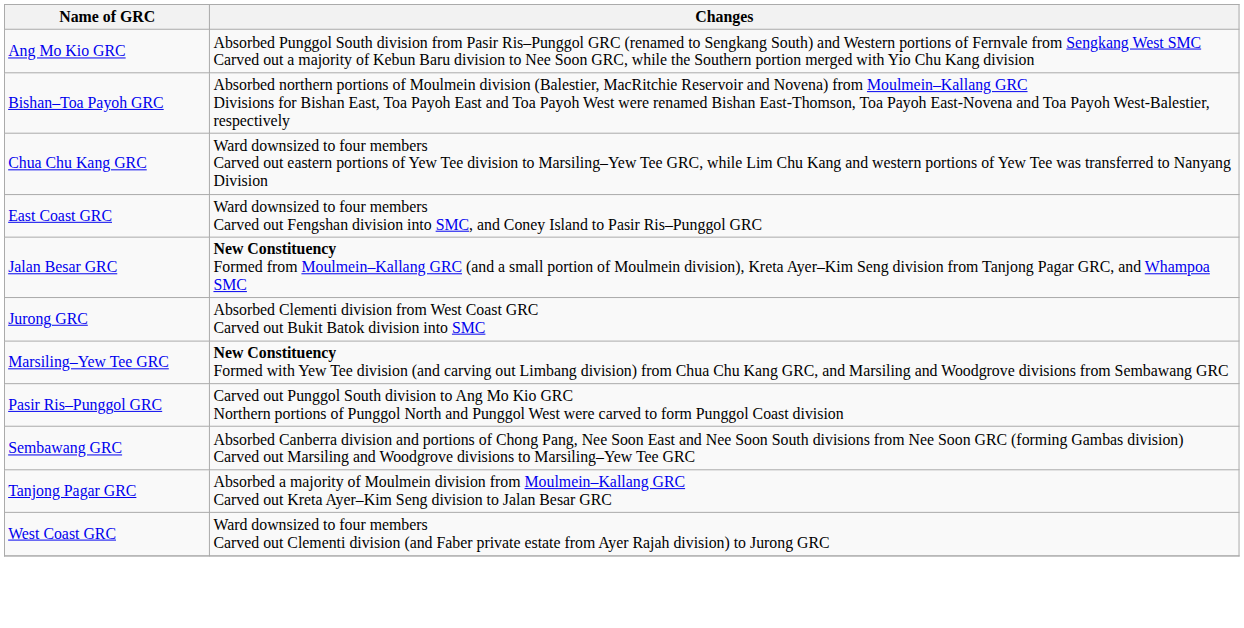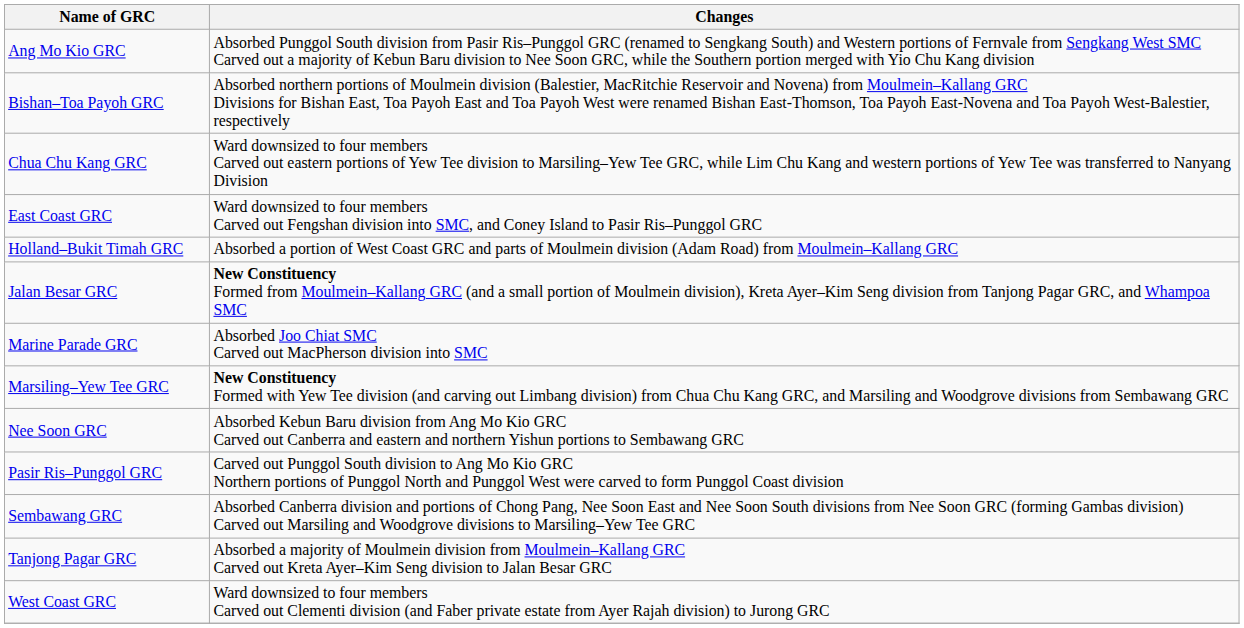 <table class="wikitable">
 <tr>
 <th style="width:200px;">Name of GRC</th>
 <th>Changes</th>
 </tr>
 <tr>
 <td><a href='#'>Ang Mo Kio GRC</a></td>
 <td>Absorbed Punggol South division from Pasir Ris–Punggol GRC (renamed to Sengkang South) and Western portions of Fernvale from <a href='#'>Sengkang West SMC</a> <br>Carved out a majority of Kebun Baru division to Nee Soon GRC, while the Southern portion merged with Yio Chu Kang division</td>
 </tr>
 <tr>
 <td><a href='#'>Bishan–Toa Payoh GRC</a></td>
 <td>Absorbed northern portions of Moulmein division (Balestier, MacRitchie Reservoir and Novena) from <a href='#'>Moulmein–Kallang GRC</a><br>Divisions for Bishan East, Toa Payoh East and Toa Payoh West were renamed Bishan East-Thomson, Toa Payoh East-Novena and Toa Payoh West-Balestier, respectively</td>
 </tr>
 <tr>
 <td><a href='#'>Chua Chu Kang GRC</a></td>
 <td>Ward downsized to four members<br>Carved out eastern portions of Yew Tee division to Marsiling–Yew Tee GRC, while Lim Chu Kang and western portions of Yew Tee was transferred to Nanyang Division</td>
 </tr>
 <tr>
 <td><a href='#'>East Coast GRC</a></td>
 <td>Ward downsized to four members<br> Carved out Fengshan division into <a href='#'>SMC</a>, and Coney Island to Pasir Ris–Punggol GRC</td>
 </tr>
 <tr>
+<td><a href='#'>Holland–Bukit Timah GRC</a></td>
+<td>Absorbed a portion of West Coast GRC and parts of Moulmein division (Adam Road) from <a href='#'>Moulmein–Kallang GRC</a></td>
+</tr>
+<tr>
 <td><a href='#'>Jalan Besar GRC</a></td>
 <td><strong>New Constituency</strong><br>Formed from <a href='#'>Moulmein–Kallang GRC</a> (and a small portion of Moulmein division), Kreta Ayer–Kim Seng division from Tanjong Pagar GRC, and <a href='#'>Whampoa SMC</a></td>
 </tr>
 <tr>
-<td><a href='#'>Jurong GRC</a></td>
-<td>Absorbed Clementi division from West Coast GRC<br>Carved out Bukit Batok division into <a href='#'>SMC</a></td>
+<td><a href='#'>Marine Parade GRC</a></td>
+<td>Absorbed <a href='#'>Joo Chiat SMC</a><br>Carved out MacPherson division into <a href='#'>SMC</a></td>
 </tr>
 <tr>
 <td><a href='#'>Marsiling–Yew Tee GRC</a></td>
 <td><strong>New Constituency</strong><br>Formed with Yew Tee division (and carving out Limbang division) from Chua Chu Kang GRC, and Marsiling and Woodgrove divisions from Sembawang GRC</td>
+</tr>
+<tr>
+<td><a href='#'>Nee Soon GRC</a></td>
+<td>Absorbed Kebun Baru division from Ang Mo Kio GRC<br>Carved out Canberra and eastern and northern Yishun portions to Sembawang GRC</td>
 </tr>
 <tr>
 <td><a href='#'>Pasir Ris–Punggol GRC</a></td>
 <td>Carved out Punggol South division to Ang Mo Kio GRC<br>Northern portions of Punggol North and Punggol West were carved to form Punggol Coast division</td>
 </tr>
 <tr>
 <td><a href='#'>Sembawang GRC</a></td>
 <td>Absorbed Canberra division and portions of Chong Pang, Nee Soon East and Nee Soon South divisions from Nee Soon GRC (forming Gambas division)<br>Carved out Marsiling and Woodgrove divisions to Marsiling–Yew Tee GRC</td>
 </tr>
 <tr>
 <td><a href='#'>Tanjong Pagar GRC</a></td>
 <td>Absorbed a majority of Moulmein division from <a href='#'>Moulmein–Kallang GRC</a><br>Carved out Kreta Ayer–Kim Seng division to Jalan Besar GRC</td>
 </tr>
 <tr>
 <td><a href='#'>West Coast GRC</a></td>
 <td>Ward downsized to four members<br>Carved out Clementi division (and Faber private estate from Ayer Rajah division) to Jurong GRC</td>
 </tr>
 <tr>
 </tr>
 </table>
